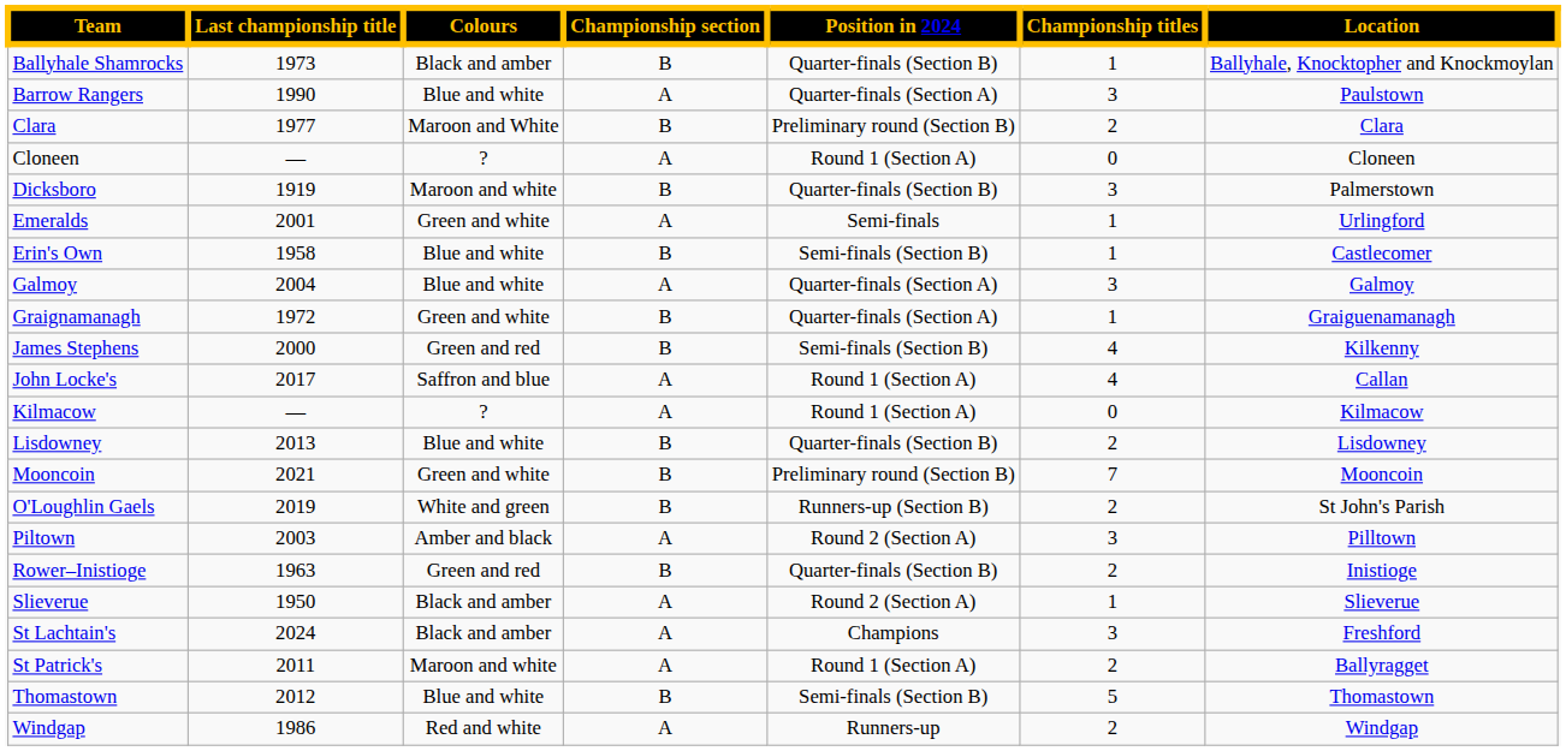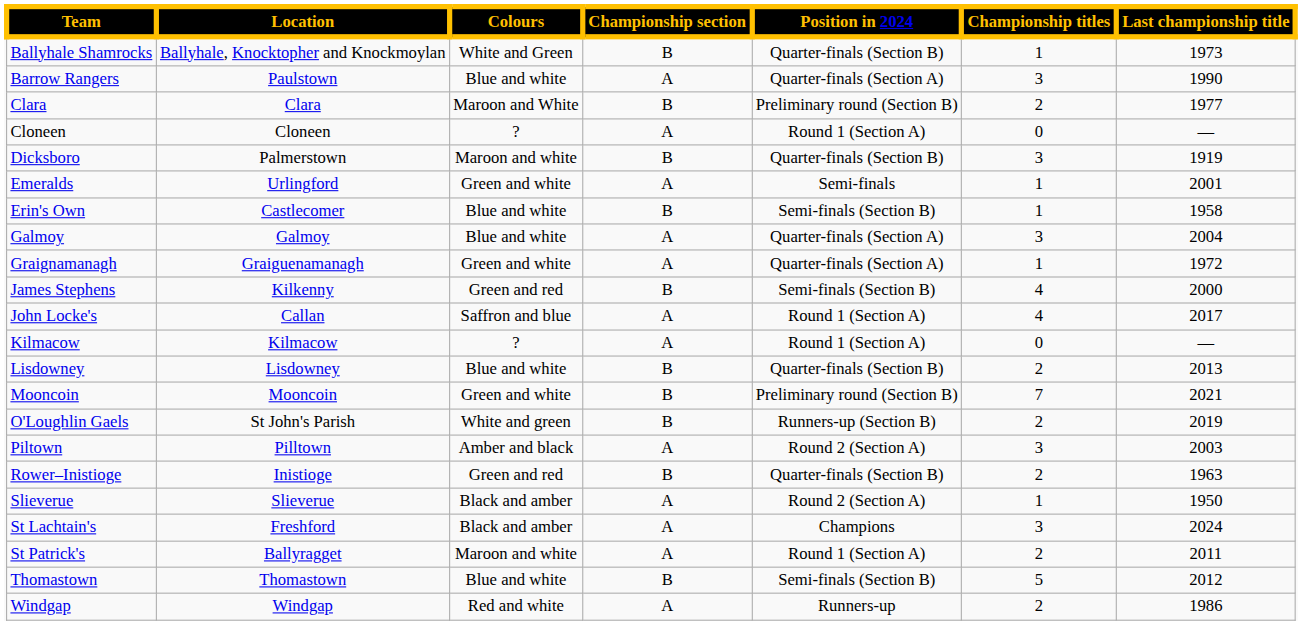 <table class="wikitable sortable" style="text-align:center;">
 <tr>
 <th style="background:black;color:#FFC000;border:5px solid #FFC000">Team</th>
-<th style="background:black;color:#FFC000;border:5px solid #FFC000">Last championship title</th>
+<th style="background:black;color:#FFC000;border:5px solid #FFC000">Location</th>
 <th style="background:black;color:#FFC000;border:5px solid #FFC000">Colours</th>
 <th style="background:black;color:#FFC000;border:5px solid #FFC000">Championship section</th>
 <th style="background:black;color:#FFC000;border:5px solid #FFC000">Position in <a href='#'>2024</a></th>
 <th style="background:black;color:#FFC000;border:5px solid #FFC000">Championship titles</th>
-<th style="background:black;color:#FFC000;border:5px solid #FFC000">Location</th>
+<th style="background:black;color:#FFC000;border:5px solid #FFC000">Last championship title</th>
 </tr>
 <tr>
 <td style="text-align:left;"> <a href='#'>Ballyhale Shamrocks</a></td>
-<td>1973</td>
-<td>Black and amber</td>
+<td><a href='#'>Ballyhale</a>, <a href='#'>Knocktopher</a> and Knockmoylan</td>
+<td>White and Green</td>
 <td>B</td>
 <td>Quarter-finals (Section B)</td>
 <td>1</td>
-<td><a href='#'>Ballyhale</a>, <a href='#'>Knocktopher</a> and Knockmoylan</td>
+<td>1973</td>
 </tr>
 <tr>
 <td style="text-align:left;"> <a href='#'>Barrow Rangers</a></td>
-<td>1990</td>
+<td><a href='#'>Paulstown</a></td>
 <td>Blue and white</td>
 <td>A</td>
 <td>Quarter-finals (Section A)</td>
 <td>3</td>
-<td><a href='#'>Paulstown</a></td>
+<td>1990</td>
 </tr>
 <tr>
 <td style="text-align:left;"> <a href='#'>Clara</a></td>
-<td>1977</td>
+<td><a href='#'>Clara</a></td>
 <td>Maroon and White</td>
 <td>B</td>
 <td>Preliminary round (Section B)</td>
 <td>2</td>
-<td><a href='#'>Clara</a></td>
+<td>1977</td>
 </tr>
 <tr>
 <td style="text-align:left;">Cloneen</td>
-<td>—</td>
+<td>Cloneen</td>
 <td>?</td>
 <td>A</td>
 <td>Round 1 (Section A)</td>
 <td>0</td>
-<td>Cloneen</td>
+<td>—</td>
 </tr>
 <tr>
 <td style="text-align:left;"> <a href='#'>Dicksboro</a></td>
-<td>1919</td>
+<td>Palmerstown</td>
 <td>Maroon and white</td>
 <td>B</td>
 <td>Quarter-finals (Section B)</td>
 <td>3</td>
-<td>Palmerstown</td>
+<td>1919</td>
 </tr>
 <tr>
 <td style="text-align:left;"> <a href='#'>Emeralds</a></td>
-<td>2001</td>
+<td><a href='#'>Urlingford</a></td>
 <td>Green and white</td>
 <td>A</td>
 <td>Semi-finals</td>
 <td>1</td>
-<td><a href='#'>Urlingford</a></td>
+<td>2001</td>
 </tr>
 <tr>
 <td style="text-align:left;"> <a href='#'>Erin's Own</a></td>
-<td>1958</td>
+<td><a href='#'>Castlecomer</a></td>
 <td>Blue and white</td>
 <td>B</td>
 <td>Semi-finals (Section B)</td>
 <td>1</td>
-<td><a href='#'>Castlecomer</a></td>
+<td>1958</td>
 </tr>
 <tr>
 <td style="text-align:left;"> <a href='#'>Galmoy</a></td>
-<td>2004</td>
+<td><a href='#'>Galmoy</a></td>
 <td>Blue and white</td>
 <td>A</td>
 <td>Quarter-finals (Section A)</td>
 <td>3</td>
-<td><a href='#'>Galmoy</a></td>
+<td>2004</td>
 </tr>
 <tr>
 <td style="text-align:left;"> <a href='#'>Graignamanagh</a></td>
-<td>1972</td>
+<td><a href='#'>Graiguenamanagh</a></td>
 <td>Green and white</td>
-<td>B</td>
+<td>A</td>
 <td>Quarter-finals (Section A)</td>
 <td>1</td>
-<td><a href='#'>Graiguenamanagh</a></td>
+<td>1972</td>
 </tr>
 <tr>
 <td style="text-align:left;"> <a href='#'>James Stephens</a></td>
-<td>2000</td>
+<td><a href='#'>Kilkenny</a></td>
 <td>Green and red</td>
 <td>B</td>
 <td>Semi-finals (Section B)</td>
 <td>4</td>
-<td><a href='#'>Kilkenny</a></td>
+<td>2000</td>
 </tr>
 <tr>
 <td style="text-align:left;"> <a href='#'>John Locke's</a></td>
-<td>2017</td>
+<td><a href='#'>Callan</a></td>
 <td>Saffron and blue</td>
 <td>A</td>
 <td>Round 1 (Section A)</td>
 <td>4</td>
-<td><a href='#'>Callan</a></td>
+<td>2017</td>
 </tr>
 <tr>
 <td style="text-align:left;"><a href='#'>Kilmacow</a></td>
-<td>—</td>
+<td><a href='#'>Kilmacow</a></td>
 <td>?</td>
 <td>A</td>
 <td>Round 1 (Section A)</td>
 <td>0</td>
-<td><a href='#'>Kilmacow</a></td>
+<td>—</td>
 </tr>
 <tr>
 <td style="text-align:left;"> <a href='#'>Lisdowney</a></td>
-<td>2013</td>
+<td><a href='#'>Lisdowney</a></td>
 <td>Blue and white</td>
 <td>B</td>
 <td>Quarter-finals (Section B)</td>
 <td>2</td>
-<td><a href='#'>Lisdowney</a></td>
+<td>2013</td>
 </tr>
 <tr>
 <td style="text-align:left;"> <a href='#'>Mooncoin</a></td>
-<td>2021</td>
+<td><a href='#'>Mooncoin</a></td>
 <td>Green and white</td>
 <td>B</td>
 <td>Preliminary round (Section B)</td>
 <td>7</td>
-<td><a href='#'>Mooncoin</a></td>
+<td>2021</td>
 </tr>
 <tr>
 <td style="text-align:left;"> <a href='#'>O'Loughlin Gaels</a></td>
-<td>2019</td>
+<td>St John's Parish</td>
 <td>White and green</td>
 <td>B</td>
 <td>Runners-up (Section B)</td>
 <td>2</td>
-<td>St John's Parish</td>
+<td>2019</td>
 </tr>
 <tr>
 <td style="text-align:left;"> <a href='#'>Piltown</a></td>
-<td>2003</td>
+<td><a href='#'>Pilltown</a></td>
 <td>Amber and black</td>
 <td>A</td>
 <td>Round 2 (Section A)</td>
 <td>3</td>
-<td><a href='#'>Pilltown</a></td>
+<td>2003</td>
 </tr>
 <tr>
 <td style="text-align:left;"> <a href='#'>Rower–Inistioge</a></td>
-<td>1963</td>
+<td><a href='#'>Inistioge</a></td>
 <td>Green and red</td>
 <td>B</td>
 <td>Quarter-finals (Section B)</td>
 <td>2</td>
-<td><a href='#'>Inistioge</a></td>
+<td>1963</td>
 </tr>
 <tr>
 <td style="text-align:left;"> <a href='#'>Slieverue</a></td>
-<td>1950</td>
+<td><a href='#'>Slieverue</a></td>
 <td>Black and amber</td>
 <td>A</td>
 <td>Round 2 (Section A)</td>
 <td>1</td>
-<td><a href='#'>Slieverue</a></td>
+<td>1950</td>
 </tr>
 <tr>
 <td style="text-align:left;"> <a href='#'>St Lachtain's</a></td>
-<td>2024</td>
+<td><a href='#'>Freshford</a></td>
 <td>Black and amber</td>
 <td>A</td>
 <td>Champions</td>
 <td>3</td>
-<td><a href='#'>Freshford</a></td>
+<td>2024</td>
 </tr>
 <tr>
 <td style="text-align:left;"> <a href='#'>St Patrick's</a></td>
-<td>2011</td>
+<td><a href='#'>Ballyragget</a></td>
 <td>Maroon and white</td>
 <td>A</td>
 <td>Round 1 (Section A)</td>
 <td>2</td>
-<td><a href='#'>Ballyragget</a></td>
+<td>2011</td>
 </tr>
 <tr>
 <td style="text-align:left;"> <a href='#'>Thomastown</a></td>
-<td>2012</td>
+<td><a href='#'>Thomastown</a></td>
 <td>Blue and white</td>
 <td>B</td>
 <td>Semi-finals (Section B)</td>
 <td>5</td>
-<td><a href='#'>Thomastown</a></td>
+<td>2012</td>
 </tr>
 <tr>
 <td style="text-align:left;"> <a href='#'>Windgap</a></td>
-<td>1986</td>
+<td><a href='#'>Windgap</a></td>
 <td>Red and white</td>
 <td>A</td>
 <td>Runners-up</td>
 <td>2</td>
-<td><a href='#'>Windgap</a></td>
+<td>1986</td>
 </tr>
 </table>
